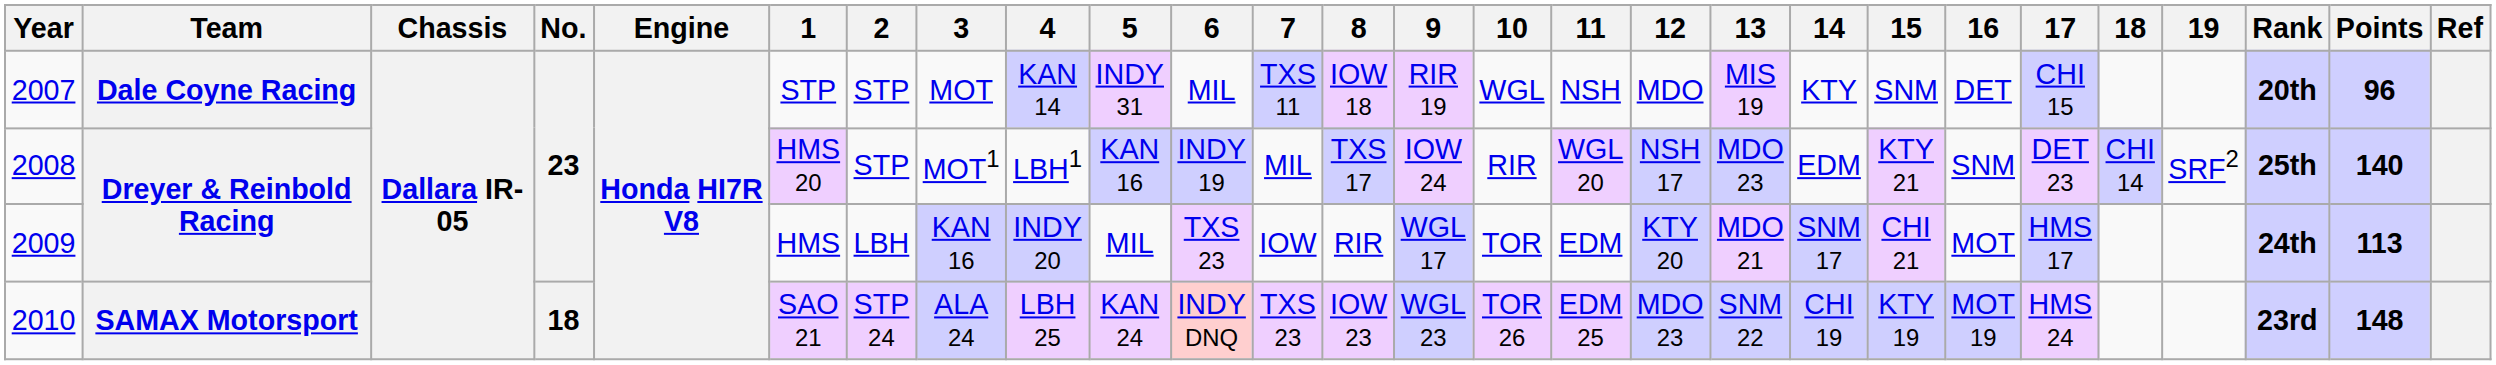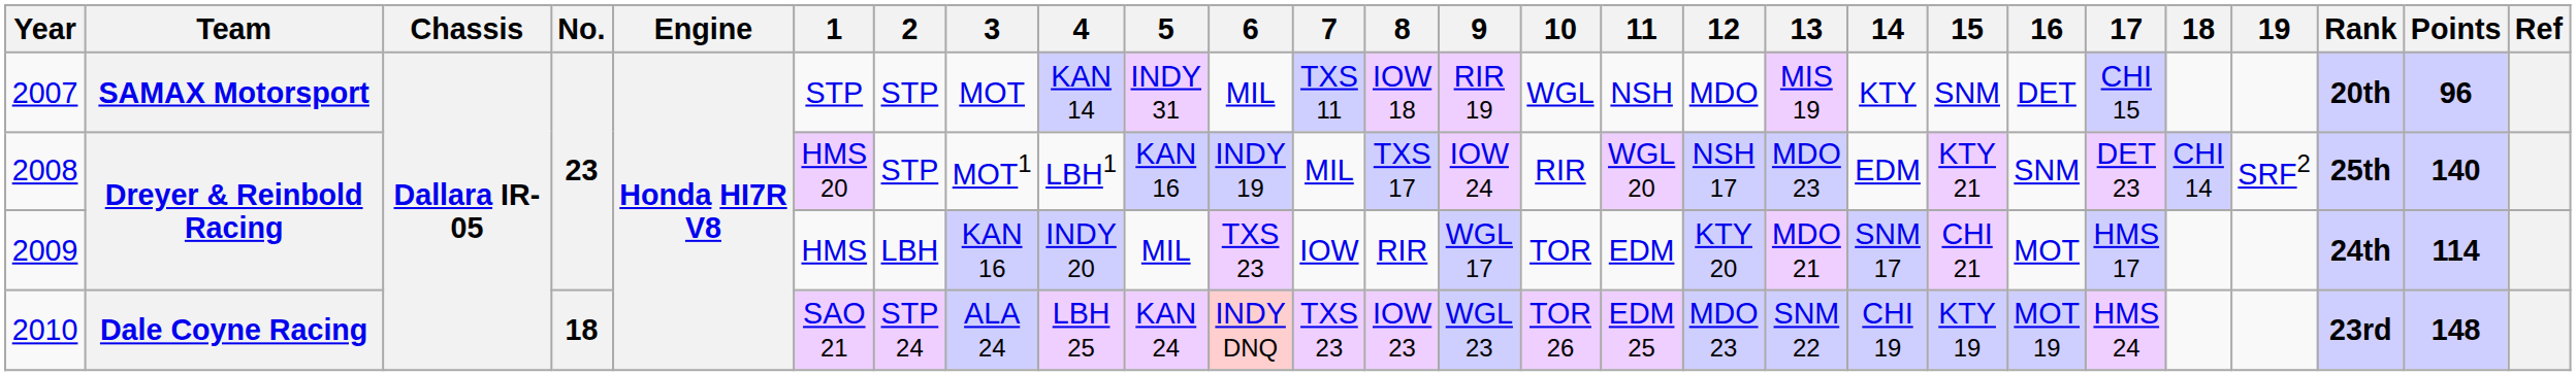 <table class="wikitable" style="text-align:center; font-size:90%">
 <tr>
 <th>Year</th>
 <th>Team</th>
 <th>Chassis</th>
 <th>No.</th>
 <th>Engine</th>
 <th>1</th>
 <th>2</th>
 <th>3</th>
 <th>4</th>
 <th>5</th>
 <th>6</th>
 <th>7</th>
 <th>8</th>
 <th>9</th>
 <th>10</th>
 <th>11</th>
 <th>12</th>
 <th>13</th>
 <th>14</th>
 <th>15</th>
 <th>16</th>
 <th>17</th>
 <th>18</th>
 <th>19</th>
 <th>Rank</th>
 <th>Points</th>
 <th>Ref</th>
 </tr>
 <tr>
 <td><a href='#'>2007</a></td>
-<th><a href='#'>Dale Coyne Racing</a></th>
+<th><a href='#'>SAMAX Motorsport</a></th>
 <th rowspan=4><a href='#'>Dallara</a> IR-05</th>
 <th rowspan=3>23</th>
 <th rowspan=4><a href='#'>Honda</a> <a href='#'>HI7R</a> <a href='#'>V8</a></th>
 <td><a href='#'>STP</a></td>
 <td><a href='#'>STP</a></td>
 <td><a href='#'>MOT</a></td>
 <td style="background:#CFCFFF;"><a href='#'>KAN</a><br><small>14</small></td>
 <td style="background:#EFCFFF;"><a href='#'>INDY</a><br><small>31</small></td>
 <td><a href='#'>MIL</a></td>
 <td style="background:#CFCFFF;"><a href='#'>TXS</a><br><small>11</small></td>
 <td style="background:#EFCFFF;"><a href='#'>IOW</a><br><small>18</small></td>
 <td style="background:#EFCFFF;"><a href='#'>RIR</a><br><small>19</small></td>
 <td><a href='#'>WGL</a></td>
 <td><a href='#'>NSH</a></td>
 <td><a href='#'>MDO</a></td>
 <td style="background:#EFCFFF;"><a href='#'>MIS</a><br><small>19</small></td>
 <td><a href='#'>KTY</a></td>
 <td><a href='#'>SNM</a></td>
 <td><a href='#'>DET</a></td>
 <td style="background:#CFCFFF;"><a href='#'>CHI</a><br><small>15</small></td>
 <td></td>
 <td></td>
 <th style="background:#CFCFFF;"><strong>20th</strong></th>
 <th style="background:#CFCFFF;"><strong>96</strong></th>
 <th></th>
 </tr>
 <tr>
 <td><a href='#'>2008</a></td>
 <th rowspan=2><a href='#'>Dreyer & Reinbold Racing</a></th>
 <td style="background:#EFCFFF;"><a href='#'>HMS</a><br><small>20</small></td>
 <td><a href='#'>STP</a></td>
 <td><a href='#'>MOT</a><sup>1</sup></td>
 <td><a href='#'>LBH</a><sup>1</sup></td>
 <td style="background:#CFCFFF;"><a href='#'>KAN</a><br><small>16</small></td>
 <td style="background:#CFCFFF;"><a href='#'>INDY</a><br><small>19</small></td>
 <td><a href='#'>MIL</a></td>
 <td style="background:#CFCFFF;"><a href='#'>TXS</a><br><small>17</small></td>
 <td style="background:#EFCFFF;"><a href='#'>IOW</a><br><small>24</small></td>
 <td><a href='#'>RIR</a></td>
 <td style="background:#EFCFFF;"><a href='#'>WGL</a><br><small>20</small></td>
 <td style="background:#CFCFFF;"><a href='#'>NSH</a><br><small>17</small></td>
 <td style="background:#CFCFFF;"><a href='#'>MDO</a><br><small>23</small></td>
 <td><a href='#'>EDM</a></td>
 <td style="background:#EFCFFF;"><a href='#'>KTY</a><br><small>21</small></td>
 <td><a href='#'>SNM</a></td>
 <td style="background:#EFCFFF;"><a href='#'>DET</a><br><small>23</small></td>
 <td style="background:#CFCFFF;"><a href='#'>CHI</a><br><small>14</small></td>
 <td><a href='#'>SRF</a><sup>2</sup></td>
 <th style="background:#CFCFFF;"><strong>25th</strong></th>
 <th style="background:#CFCFFF;"><strong>140</strong></th>
 <th></th>
 </tr>
 <tr>
 <td><a href='#'>2009</a></td>
 <td><a href='#'>HMS</a></td>
 <td><a href='#'>LBH</a></td>
 <td style="background:#CFCFFF;"><a href='#'>KAN</a><br><small>16</small></td>
 <td style="background:#CFCFFF;"><a href='#'>INDY</a><br><small>20</small></td>
 <td><a href='#'>MIL</a></td>
 <td style="background:#EFCFFF;"><a href='#'>TXS</a><br><small>23</small></td>
 <td><a href='#'>IOW</a></td>
 <td><a href='#'>RIR</a></td>
 <td style="background:#CFCFFF;"><a href='#'>WGL</a><br><small>17</small></td>
 <td><a href='#'>TOR</a></td>
 <td><a href='#'>EDM</a></td>
 <td style="background:#CFCFFF;"><a href='#'>KTY</a><br><small>20</small></td>
 <td style="background:#EFCFFF;"><a href='#'>MDO</a><br><small>21</small></td>
 <td style="background:#CFCFFF;"><a href='#'>SNM</a><br><small>17</small></td>
 <td style="background:#EFCFFF;"><a href='#'>CHI</a><br><small>21</small></td>
 <td><a href='#'>MOT</a></td>
 <td style="background:#CFCFFF;"><a href='#'>HMS</a><br><small>17</small></td>
 <td></td>
 <td></td>
 <th style="background:#CFCFFF;"><strong>24th</strong></th>
-<th style="background:#CFCFFF;"><strong>113</strong></th>
+<th style="background:#CFCFFF;"><strong>114</strong></th>
 <th></th>
 </tr>
 <tr>
 <td><a href='#'>2010</a></td>
-<th><a href='#'>SAMAX Motorsport</a></th>
+<th><a href='#'>Dale Coyne Racing</a></th>
 <th>18</th>
 <td style="background:#EFCFFF;"><a href='#'>SAO</a><br><small>21</small></td>
 <td style="background:#EFCFFF;"><a href='#'>STP</a><br><small>24</small></td>
 <td style="background:#CFCFFF;"><a href='#'>ALA</a><br><small>24</small></td>
 <td style="background:#EFCFFF;"><a href='#'>LBH</a><br><small>25</small></td>
 <td style="background:#EFCFFF;"><a href='#'>KAN</a><br><small>24</small></td>
 <td style="background:#FFCFCF;"><a href='#'>INDY</a><br><small>DNQ</small></td>
 <td style="background:#EFCFFF;"><a href='#'>TXS</a><br><small>23</small></td>
 <td style="background:#EFCFFF;"><a href='#'>IOW</a><br><small>23</small></td>
 <td style="background:#CFCFFF;"><a href='#'>WGL</a><br><small>23</small></td>
 <td style="background:#EFCFFF;"><a href='#'>TOR</a><br><small>26</small></td>
 <td style="background:#EFCFFF;"><a href='#'>EDM</a><br><small>25</small></td>
 <td style="background:#CFCFFF;"><a href='#'>MDO</a><br><small>23</small></td>
 <td style="background:#CFCFFF;"><a href='#'>SNM</a><br><small>22</small></td>
 <td style="background:#CFCFFF;"><a href='#'>CHI</a><br><small>19</small></td>
 <td style="background:#CFCFFF;"><a href='#'>KTY</a><br><small>19</small></td>
 <td style="background:#CFCFFF;"><a href='#'>MOT</a><br><small>19</small></td>
 <td style="background:#EFCFFF;"><a href='#'>HMS</a><br><small>24</small></td>
 <td></td>
 <td></td>
 <th style="background:#CFCFFF;"><strong>23rd</strong></th>
 <th style="background:#CFCFFF;"><strong>148</strong></th>
 <th></th>
 </tr>
 </table>
